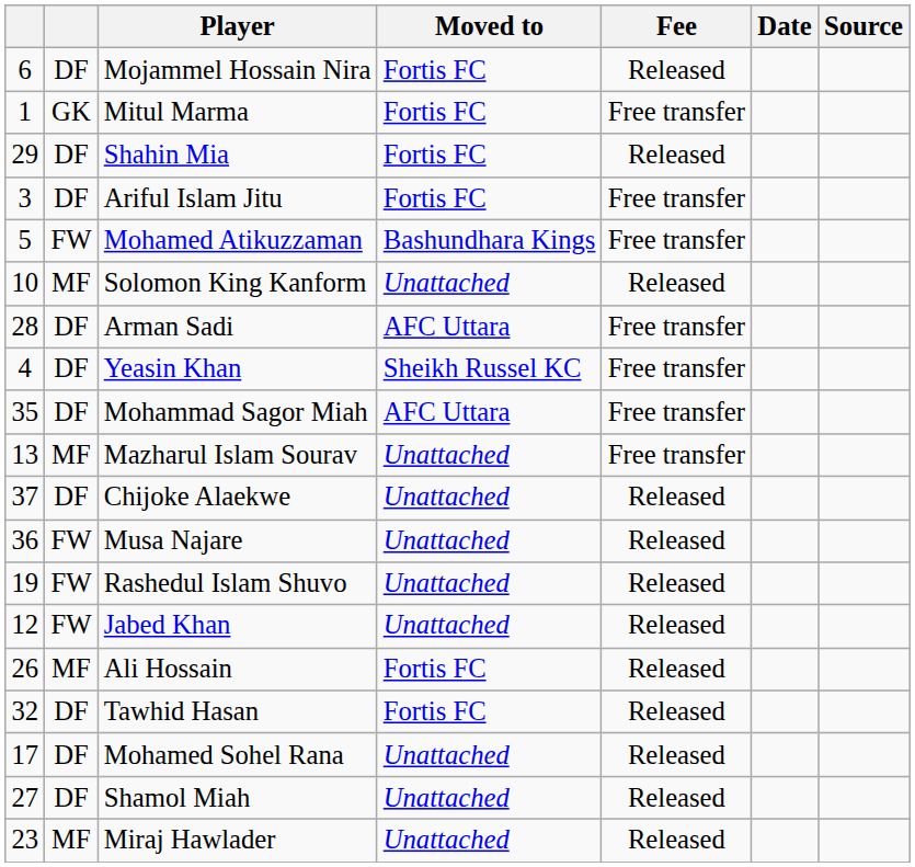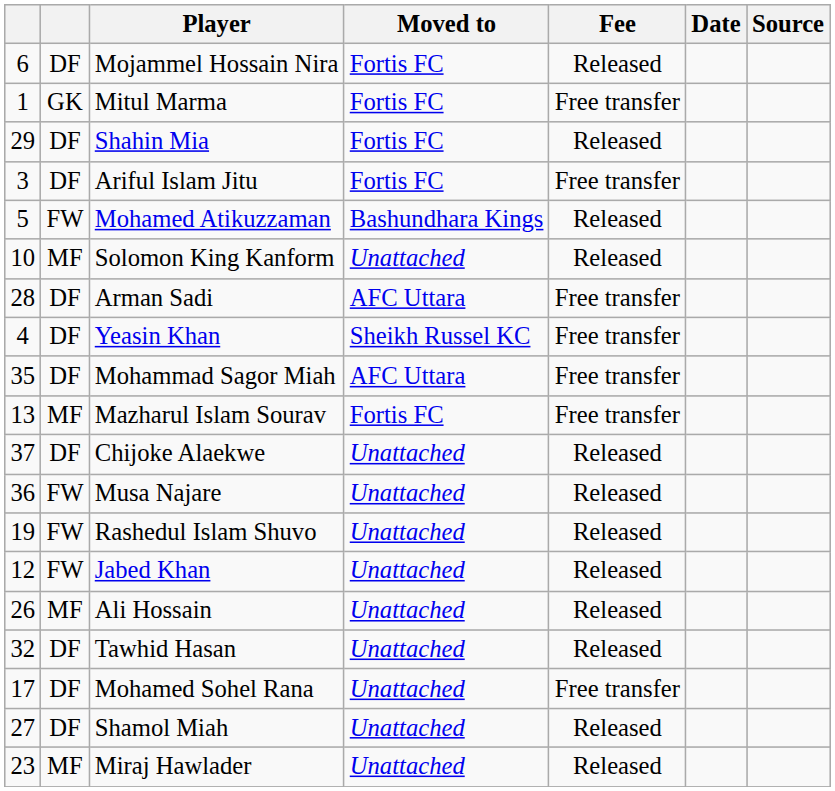 <table class="wikitable plainrowheaders sortable" style="text-align:center">
 <tr>
 <th></th>
 <th></th>
 <th>Player</th>
 <th>Moved to</th>
 <th>Fee</th>
 <th>Date</th>
 <th>Source</th>
 </tr>
 <tr>
 <td align="center">6</td>
 <td align="center">DF</td>
 <td align="left"> Mojammel Hossain Nira</td>
 <td align="left"> <a href='#'>Fortis FC</a></td>
 <td align="center">Released</td>
 <td></td>
 <td></td>
 </tr>
 <tr>
 <td align="center">1</td>
 <td align="center">GK</td>
 <td align="left"> Mitul Marma</td>
 <td align="left"> <a href='#'>Fortis FC</a></td>
 <td align="center">Free transfer</td>
 <td></td>
 <td></td>
 </tr>
 <tr>
 <td align="center">29</td>
 <td align="center">DF</td>
 <td align="left"> <a href='#'>Shahin Mia</a></td>
 <td align="left"> <a href='#'>Fortis FC</a></td>
 <td align="center">Released</td>
 <td></td>
 <td></td>
 </tr>
 <tr>
 <td align="center">3</td>
 <td align="center">DF</td>
 <td align="left"> Ariful Islam Jitu</td>
 <td align="left"> <a href='#'>Fortis FC</a></td>
 <td align="center">Free transfer</td>
 <td></td>
 <td></td>
 </tr>
 <tr>
 <td align="center">5</td>
 <td align="center">FW</td>
 <td align="left"> <a href='#'>Mohamed Atikuzzaman</a></td>
 <td align="left"> <a href='#'>Bashundhara Kings</a></td>
-<td align="center">Free transfer</td>
+<td align="center">Released</td>
 <td></td>
 <td></td>
 </tr>
 <tr>
 <td align="center">10</td>
 <td align="center">MF</td>
 <td align="left"> Solomon King Kanform</td>
 <td align="left"><a href='#'><em>Unattached</em></a></td>
 <td align="center">Released</td>
 <td></td>
 <td></td>
 </tr>
 <tr>
 <td align="center">28</td>
 <td align="center">DF</td>
 <td align="left"> Arman Sadi</td>
 <td align="left"> <a href='#'>AFC Uttara</a></td>
 <td align="center">Free transfer</td>
 <td></td>
 <td></td>
 </tr>
 <tr>
 <td align="center">4</td>
 <td align="center">DF</td>
 <td align="left"> <a href='#'>Yeasin Khan</a></td>
 <td align="left"> <a href='#'>Sheikh Russel KC</a></td>
 <td align="center">Free transfer</td>
 <td></td>
 <td></td>
 </tr>
 <tr>
 <td align="center">35</td>
 <td align="center">DF</td>
 <td align="left"> Mohammad Sagor Miah</td>
 <td align="left"> <a href='#'>AFC Uttara</a></td>
 <td align="center">Free transfer</td>
 <td></td>
 <td></td>
 </tr>
 <tr>
 <td align="center">13</td>
 <td align="center">MF</td>
 <td align="left"> Mazharul Islam Sourav</td>
-<td align="left"><a href='#'><em>Unattached</em></a></td>
+<td align="left"> <a href='#'>Fortis FC</a></td>
 <td align="center">Free transfer</td>
 <td></td>
 <td></td>
 </tr>
 <tr>
 <td align="center">37</td>
 <td align="center">DF</td>
 <td align="left"> Chijoke Alaekwe</td>
 <td align="left"><a href='#'><em>Unattached</em></a></td>
 <td align="center">Released</td>
 <td></td>
 <td></td>
 </tr>
 <tr>
 <td align="center">36</td>
 <td align="center">FW</td>
 <td align="left"> Musa Najare</td>
 <td align="left"><a href='#'><em>Unattached</em></a></td>
 <td align="center">Released</td>
 <td></td>
 <td></td>
 </tr>
 <tr>
 <td align="center">19</td>
 <td align="center">FW</td>
 <td align="left"> Rashedul Islam Shuvo</td>
 <td align="left"><a href='#'><em>Unattached</em></a></td>
 <td align="center">Released</td>
 <td></td>
 <td></td>
 </tr>
 <tr>
 <td align="center">12</td>
 <td align="center">FW</td>
 <td align="left"> <a href='#'>Jabed Khan</a></td>
 <td align="left"><a href='#'><em>Unattached</em></a></td>
 <td align="center">Released</td>
 <td></td>
 <td></td>
 </tr>
 <tr>
 <td align="center">26</td>
 <td align="center">MF</td>
 <td align="left"> Ali Hossain</td>
-<td align="left"> <a href='#'>Fortis FC</a></td>
+<td align="left"><a href='#'><em>Unattached</em></a></td>
 <td align="center">Released</td>
 <td></td>
 <td></td>
 </tr>
 <tr>
 <td align="center">32</td>
 <td align="center">DF</td>
 <td align="left"> Tawhid Hasan</td>
-<td align="left"> <a href='#'>Fortis FC</a></td>
+<td align="left"><a href='#'><em>Unattached</em></a></td>
 <td align="center">Released</td>
 <td></td>
 <td></td>
 </tr>
 <tr>
 <td align="center">17</td>
 <td align="center">DF</td>
 <td align="left"> Mohamed Sohel Rana</td>
 <td align="left"><a href='#'><em>Unattached</em></a></td>
-<td align="center">Released</td>
+<td align="center">Free transfer</td>
 <td></td>
 <td></td>
 </tr>
 <tr>
 <td align="center">27</td>
 <td align="center">DF</td>
 <td align="left"> Shamol Miah</td>
 <td align="left"><a href='#'><em>Unattached</em></a></td>
 <td align="center">Released</td>
 <td></td>
 <td></td>
 </tr>
 <tr>
 <td align="center">23</td>
 <td align="center">MF</td>
 <td align="left"> Miraj Hawlader</td>
 <td align="left"><a href='#'><em>Unattached</em></a></td>
 <td align="center">Released</td>
 <td></td>
 <td></td>
 </tr>
 <tr>
 </tr>
 </table>
